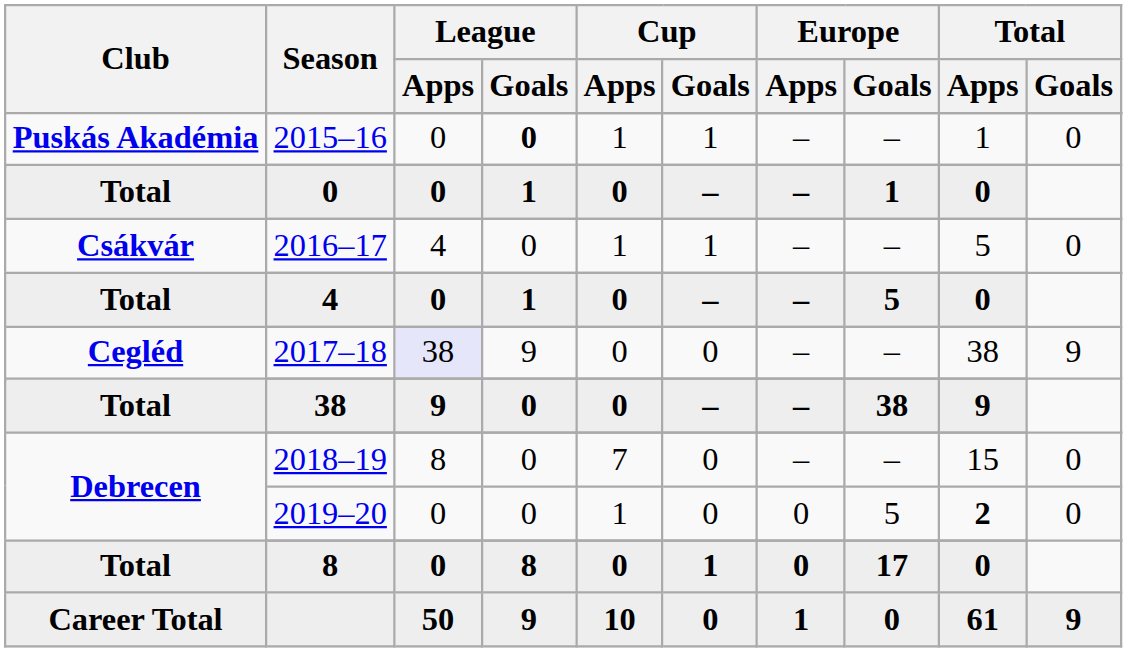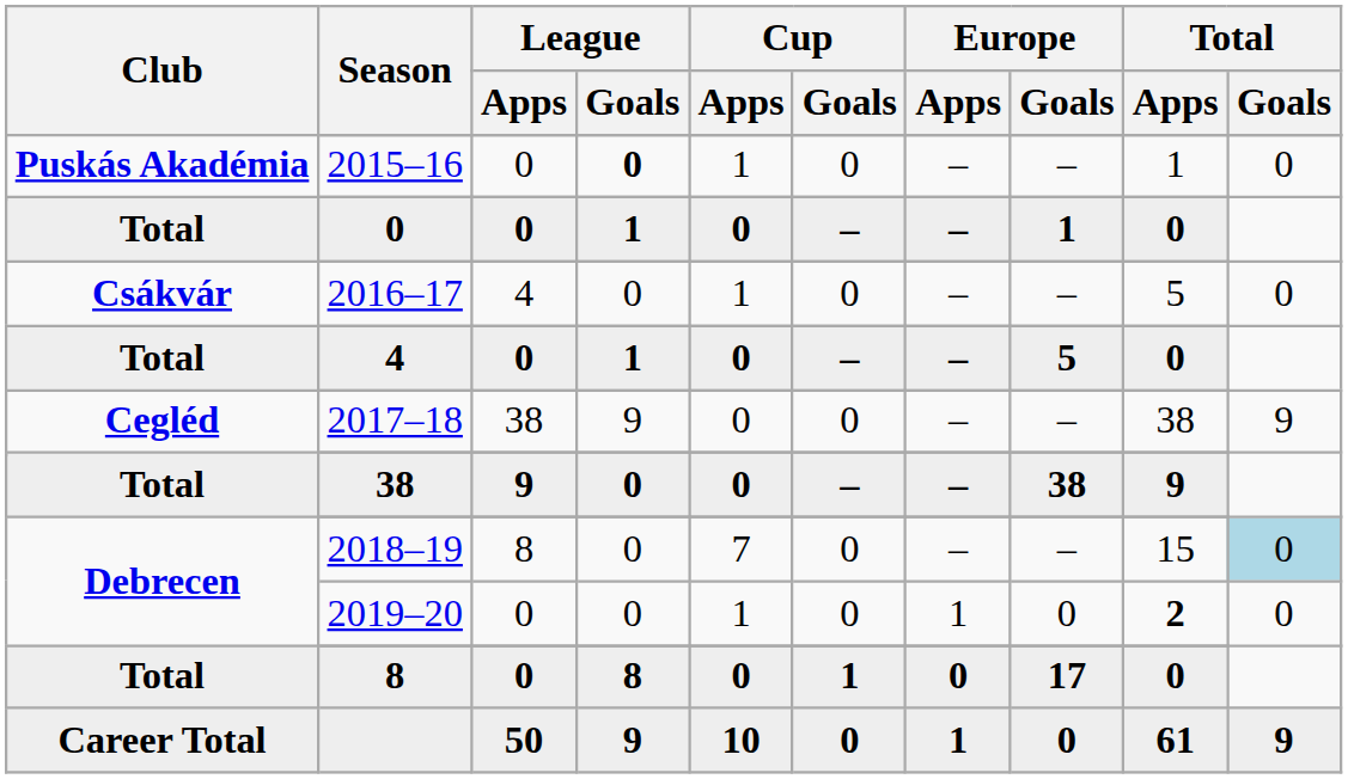 <table class="wikitable" style="font-size:90%; text-align: center;">
 <tr>
 <th rowspan="2">Club</th>
 <th rowspan="2">Season</th>
 <th colspan="2">League</th>
 <th colspan="2">Cup</th>
 <th colspan="2">Europe</th>
 <th colspan="2">Total</th>
 </tr>
 <tr>
 <th>Apps</th>
 <th>Goals</th>
 <th>Apps</th>
 <th>Goals</th>
 <th>Apps</th>
 <th>Goals</th>
 <th>Apps</th>
 <th>Goals</th>
 </tr>
 <tr ||-||-||-|->
 <td rowspan="3" valign="center"><strong><a href='#'>Puskás Akadémia</a></strong></td>
 </tr>
 <tr>
 <td><a href='#'>2015–16</a></td>
 <td>0</td>
 <td><strong>0</strong></td>
 <td>1</td>
-<td>1</td>
+<td>0</td>
 <td>–</td>
 <td>–</td>
 <td>1</td>
 <td>0</td>
 </tr>
 <tr>
 </tr>
 <tr style="font-weight:bold; background-color:#eeeeee;">
 <td>Total</td>
 <td>0</td>
 <td>0</td>
 <td>1</td>
 <td>0</td>
 <td>–</td>
 <td>–</td>
 <td>1</td>
 <td>0</td>
 </tr>
 <tr>
 <td rowspan="3" valign="center"><strong><a href='#'>Csákvár</a></strong></td>
 </tr>
 <tr>
 <td><a href='#'>2016–17</a></td>
 <td>4</td>
 <td>0</td>
 <td>1</td>
-<td>1</td>
+<td>0</td>
 <td>–</td>
 <td>–</td>
 <td>5</td>
 <td>0</td>
 </tr>
 <tr>
 </tr>
 <tr style="font-weight:bold; background-color:#eeeeee;">
 <td>Total</td>
 <td>4</td>
 <td>0</td>
 <td>1</td>
 <td>0</td>
 <td>–</td>
 <td>–</td>
 <td>5</td>
 <td>0</td>
 </tr>
 <tr>
 <td rowspan="3" valign="center"><strong><a href='#'>Cegléd</a></strong></td>
 </tr>
 <tr>
 <td><a href='#'>2017–18</a></td>
-<td style="background: lavender;">38</td>
+<td>38</td>
 <td>9</td>
 <td>0</td>
 <td>0</td>
 <td>–</td>
 <td>–</td>
 <td>38</td>
 <td>9</td>
 </tr>
 <tr>
 </tr>
 <tr style="font-weight:bold; background-color:#eeeeee;">
 <td>Total</td>
 <td>38</td>
 <td>9</td>
 <td>0</td>
 <td>0</td>
 <td>–</td>
 <td>–</td>
 <td>38</td>
 <td>9</td>
 </tr>
 <tr>
 <td rowspan="4" valign="center"><strong><a href='#'>Debrecen</a></strong></td>
 </tr>
 <tr>
 <td><a href='#'>2018–19</a></td>
 <td>8</td>
 <td>0</td>
 <td>7</td>
 <td>0</td>
 <td>–</td>
 <td>–</td>
 <td>15</td>
-<td>0</td>
+<td style="background: lightblue;">0</td>
 </tr>
 <tr>
 <td><a href='#'>2019–20</a></td>
 <td>0</td>
 <td>0</td>
 <td>1</td>
 <td>0</td>
+<td>1</td>
 <td>0</td>
-<td>5</td>
 <td><strong>2</strong></td>
 <td>0</td>
 </tr>
 <tr>
 </tr>
 <tr style="font-weight:bold; background-color:#eeeeee;">
 <td>Total</td>
 <td>8</td>
 <td>0</td>
 <td>8</td>
 <td>0</td>
 <td>1</td>
 <td>0</td>
 <td>17</td>
 <td>0</td>
 </tr>
 <tr style="font-weight:bold; background-color:#eeeeee;">
 <td rowspan="1" valign="top"><strong>Career Total</strong></td>
 <td></td>
 <td><strong>50</strong></td>
 <td><strong>9</strong></td>
 <td><strong>10</strong></td>
 <td><strong>0</strong></td>
 <td><strong>1</strong></td>
 <td><strong>0</strong></td>
 <td><strong>61</strong></td>
 <td><strong>9</strong></td>
 </tr>
 </table>
